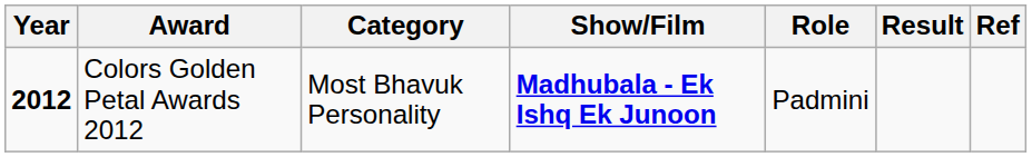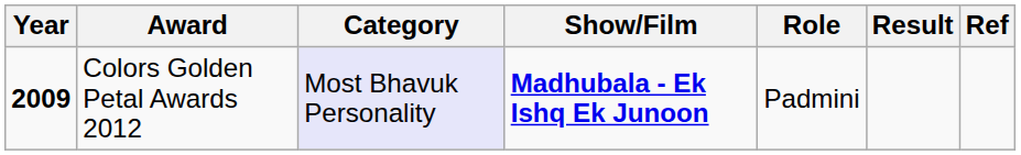 <table class="wikitable">
 <tr>
 <th>Year</th>
 <th>Award</th>
 <th>Category</th>
 <th>Show/Film</th>
 <th>Role</th>
 <th>Result</th>
 <th>Ref</th>
 </tr>
 <tr>
-<td><strong>2012</strong></td>
+<td><strong>2009</strong></td>
 <td>Colors Golden Petal Awards 2012</td>
-<td>Most Bhavuk Personality</td>
+<td style="background: lavender;">Most Bhavuk Personality</td>
 <td><strong><a href='#'>Madhubala - Ek Ishq Ek Junoon</a></strong></td>
 <td>Padmini</td>
 <td></td>
 <td></td>
 </tr>
 </table>
